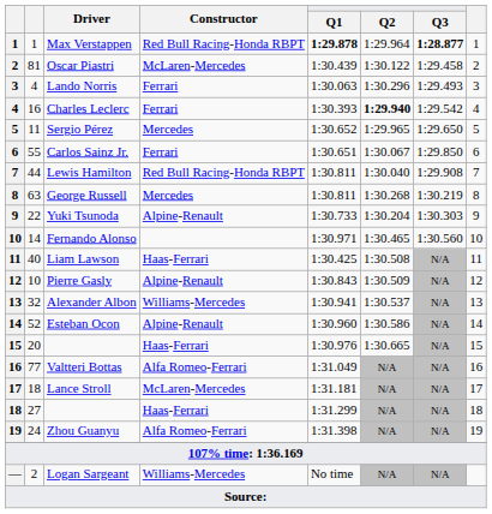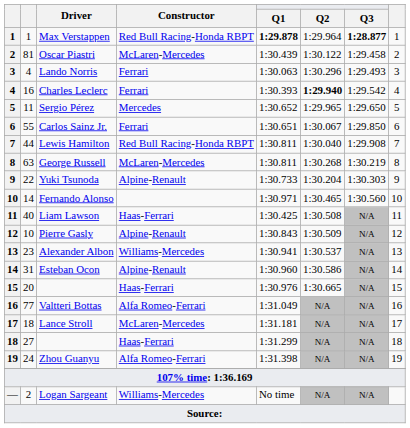 <table class="wikitable sortable" style="font-size: 85%;">
 <tr>
 <th rowspan="2"></th>
 <th rowspan="2"></th>
 <th rowspan="2">Driver</th>
 <th rowspan="2">Constructor</th>
 <th colspan="3" style="background:#eaecf0; text-align:center;"></th>
 <th rowspan="2"></th>
 </tr>
 <tr>
 <th scope="col">Q1</th>
 <th scope="col">Q2</th>
 <th scope="col">Q3</th>
 </tr>
 <tr>
 <th scope="row">1</th>
 <td align="center">1</td>
 <td data-sort-value="ver"> <a href='#'>Max Verstappen</a></td>
 <td><a href='#'>Red Bull Racing</a>-<a href='#'>Honda RBPT</a></td>
 <td><strong>1:29.878</strong></td>
 <td>1:29.964</td>
 <td><strong>1:28.877</strong></td>
 <td align="center">1</td>
 </tr>
 <tr>
 <th scope="row">2</th>
 <td align="center">81</td>
 <td data-sort-value="pia"> <a href='#'>Oscar Piastri</a></td>
 <td><a href='#'>McLaren</a>-<a href='#'>Mercedes</a></td>
 <td>1:30.439</td>
 <td>1:30.122</td>
 <td>1:29.458</td>
 <td align="center">2</td>
 </tr>
 <tr>
 <th scope="row">3</th>
 <td align="center">4</td>
 <td data-sort-value="nor"> <a href='#'>Lando Norris</a></td>
 <td><a href='#'>Ferrari</a></td>
 <td>1:30.063</td>
 <td>1:30.296</td>
 <td>1:29.493</td>
 <td align="center">3</td>
 </tr>
 <tr>
 <th scope="row">4</th>
 <td align="center">16</td>
 <td data-sort-value="lec"> <a href='#'>Charles Leclerc</a></td>
 <td><a href='#'>Ferrari</a></td>
 <td>1:30.393</td>
 <td><strong>1:29.940</strong></td>
 <td>1:29.542</td>
 <td align="center">4</td>
 </tr>
 <tr>
 <th scope="row">5</th>
 <td align="center">11</td>
 <td data-sort-value="per"> <a href='#'>Sergio Pérez</a></td>
 <td><a href='#'>Mercedes</a></td>
 <td>1:30.652</td>
 <td>1:29.965</td>
 <td>1:29.650</td>
 <td align="center">5</td>
 </tr>
 <tr>
 <th scope="row">6</th>
 <td align="center">55</td>
 <td data-sort-value="sai"> <a href='#'>Carlos Sainz Jr.</a></td>
 <td><a href='#'>Ferrari</a></td>
 <td>1:30.651</td>
 <td>1:30.067</td>
 <td>1:29.850</td>
 <td align="center">6</td>
 </tr>
 <tr>
 <th scope="row">7</th>
 <td align="center">44</td>
 <td data-sort-value="ham"> <a href='#'>Lewis Hamilton</a></td>
 <td><a href='#'>Red Bull Racing</a>-<a href='#'>Honda RBPT</a></td>
 <td>1:30.811</td>
 <td>1:30.040</td>
 <td>1:29.908</td>
 <td align="center">7</td>
 </tr>
 <tr>
 <th scope="row">8</th>
 <td align="center">63</td>
 <td data-sort-value="rus"> <a href='#'>George Russell</a></td>
-<td><a href='#'>Mercedes</a></td>
+<td><a href='#'>McLaren</a>-<a href='#'>Mercedes</a></td>
 <td>1:30.811</td>
 <td>1:30.268</td>
 <td>1:30.219</td>
 <td align="center">8</td>
 </tr>
 <tr>
 <th scope="row">9</th>
 <td align="center">22</td>
 <td data-sort-value="tsu"> <a href='#'>Yuki Tsunoda</a></td>
 <td><a href='#'>Alpine</a>-<a href='#'>Renault</a></td>
 <td>1:30.733</td>
 <td>1:30.204</td>
 <td>1:30.303</td>
 <td align="center">9</td>
 </tr>
 <tr>
 <th scope="row">10</th>
 <td align="center">14</td>
 <td data-sort-value="alo"> <a href='#'>Fernando Alonso</a></td>
 <td></td>
 <td>1:30.971</td>
 <td>1:30.465</td>
 <td>1:30.560</td>
 <td align="center">10</td>
 </tr>
 <tr>
 <th scope="row">11</th>
 <td align="center">40</td>
 <td data-sort-value="law"> <a href='#'>Liam Lawson</a></td>
 <td><a href='#'>Haas</a>-<a href='#'>Ferrari</a></td>
 <td>1:30.425</td>
 <td>1:30.508</td>
 <td data-sort-value="12" align="center" style="background: silver"><small>N/A</small></td>
 <td align="center">11</td>
 </tr>
 <tr>
 <th scope="row">12</th>
 <td align="center">10</td>
 <td data-sort-value="gas"> <a href='#'>Pierre Gasly</a></td>
 <td><a href='#'>Alpine</a>-<a href='#'>Renault</a></td>
 <td>1:30.843</td>
 <td>1:30.509</td>
 <td data-sort-value="12" align="center" style="background: silver"><small>N/A</small></td>
 <td align="center">12</td>
 </tr>
 <tr>
 <th scope="row">13</th>
-<td align="center">32</td>
+<td align="center">23</td>
 <td data-sort-value="alb"> <a href='#'>Alexander Albon</a></td>
 <td><a href='#'>Williams</a>-<a href='#'>Mercedes</a></td>
 <td>1:30.941</td>
 <td>1:30.537</td>
 <td data-sort-value="14" align="center" style="background: silver"><small>N/A</small></td>
 <td align="center">13</td>
 </tr>
 <tr>
 <th scope="row">14</th>
-<td align="center">52</td>
+<td align="center">31</td>
 <td data-sort-value="oco"> <a href='#'>Esteban Ocon</a></td>
 <td><a href='#'>Alpine</a>-<a href='#'>Renault</a></td>
 <td>1:30.960</td>
 <td>1:30.586</td>
 <td data-sort-value="14" align="center" style="background: silver"><small>N/A</small></td>
 <td align="center">14</td>
 </tr>
 <tr>
 <th scope="row">15</th>
 <td align="center">20</td>
 <td data-sort-value="mag"></td>
 <td><a href='#'>Haas</a>-<a href='#'>Ferrari</a></td>
 <td>1:30.976</td>
 <td>1:30.665</td>
 <td data-sort-value="14" align="center" style="background: silver"><small>N/A</small></td>
 <td align="center">15</td>
 </tr>
 <tr>
 <th scope="row">16</th>
 <td align="center">77</td>
 <td data-sort-value="bot"> <a href='#'>Valtteri Bottas</a></td>
 <td><a href='#'>Alfa Romeo</a>-<a href='#'>Ferrari</a></td>
 <td>1:31.049</td>
 <td data-sort-value="16" align="center" style="background: silver"><small>N/A</small></td>
 <td data-sort-value="16" align="center" style="background: silver"><small>N/A</small></td>
 <td align="center">16</td>
 </tr>
 <tr>
 <th scope="row">17</th>
 <td align="center">18</td>
 <td data-sort-value="str"> <a href='#'>Lance Stroll</a></td>
 <td><a href='#'>McLaren</a>-<a href='#'>Mercedes</a></td>
 <td>1:31.181</td>
 <td data-sort-value="20" align="center" style="background: silver"><small>N/A</small></td>
 <td data-sort-value="20" align="center" style="background: silver"><small>N/A</small></td>
 <td align="center">17</td>
 </tr>
 <tr>
 <th scope="row">18</th>
 <td align="center">27</td>
 <td data-sort-value="hul"></td>
 <td><a href='#'>Haas</a>-<a href='#'>Ferrari</a></td>
 <td>1:31.299</td>
 <td data-sort-value="20" align="center" style="background: silver"><small>N/A</small></td>
 <td data-sort-value="20" align="center" style="background: silver"><small>N/A</small></td>
 <td align="center">18</td>
 </tr>
 <tr>
 <th scope="row">19</th>
 <td align="center">24</td>
 <td data-sort-value="zho"> <a href='#'>Zhou Guanyu</a></td>
 <td><a href='#'>Alfa Romeo</a>-<a href='#'>Ferrari</a></td>
 <td>1:31.398</td>
 <td data-sort-value="19" align="center" style="background: silver"><small>N/A</small></td>
 <td data-sort-value="19" align="center" style="background: silver"><small>N/A</small></td>
 <td align="center">19</td>
 </tr>
 <tr>
 </tr>
 <tr class="sortbottom">
 <td colspan="8" style="background-color:#eaecf0;text-align:center"><strong><a href='#'>107% time</a>: 1:36.169</strong></td>
 </tr>
 <tr>
 <th scope="row">—</th>
 <td align="center">2</td>
 <td data-sort-value="sar"> <a href='#'>Logan Sargeant</a></td>
 <td><a href='#'>Williams</a>-<a href='#'>Mercedes</a></td>
 <td>No time</td>
 <td data-sort-value="18" align="center" style="background: silver"><small>N/A</small></td>
 <td data-sort-value="18" align="center" style="background: silver"><small>N/A</small></td>
 <td data-sort-value="20" align="center"></td>
 </tr>
 <tr class="sortbottom">
 <td colspan="8" style="background-color:#eaecf0;text-align:center"><strong>Source:</strong></td>
 </tr>
 </table>
